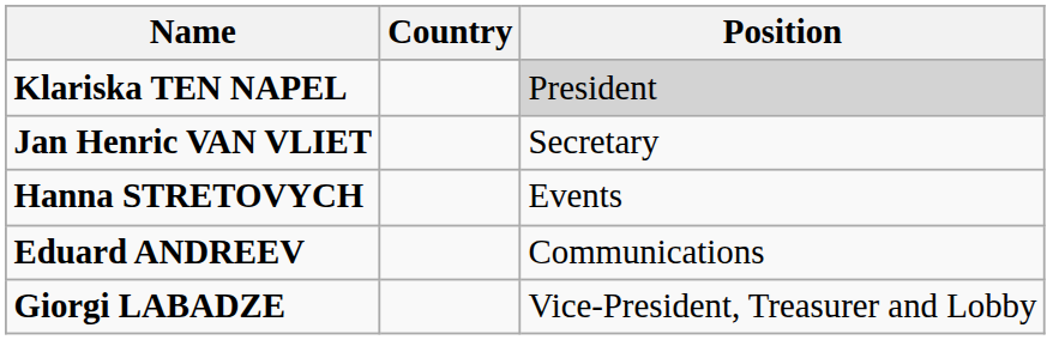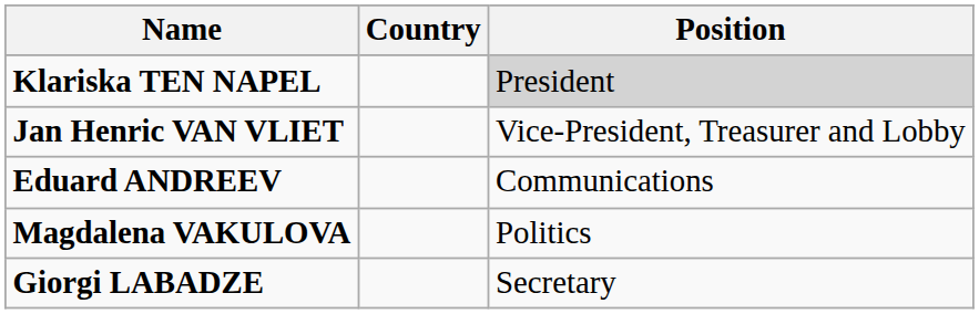 <table class="wikitable">
 <tr>
 <th>Name</th>
 <th>Country</th>
 <th>Position</th>
 </tr>
 <tr>
 <td><strong>Klariska TEN NAPEL</strong></td>
 <td></td>
 <td style="background: lightgrey;">President</td>
 </tr>
 <tr>
 <td><strong>Jan Henric VAN VLIET </strong></td>
 <td></td>
-<td>Secretary</td>
-</tr>
-<tr>
-<td><strong>Hanna STRETOVYCH </strong></td>
-<td></td>
-<td>Events</td>
+<td>Vice-President, Treasurer and Lobby</td>
 </tr>
 <tr>
 <td><strong>Eduard ANDREEV</strong></td>
 <td></td>
 <td>Communications</td>
 </tr>
 <tr>
+<td><strong>Magdalena VAKULOVA</strong></td>
+<td></td>
+<td>Politics</td>
+</tr>
+<tr>
 <td><strong>Giorgi LABADZE</strong></td>
 <td></td>
-<td>Vice-President, Treasurer and Lobby</td>
+<td>Secretary</td>
 </tr>
 </table>
